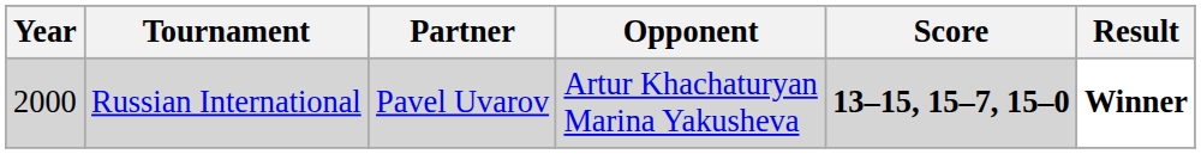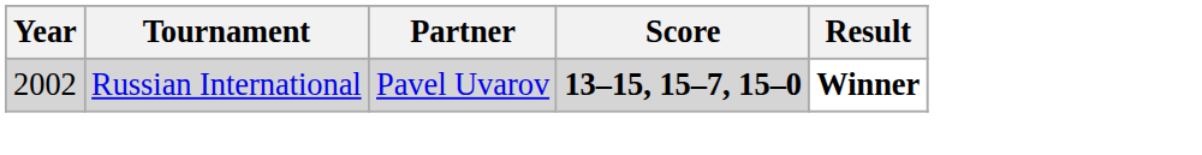 <table class="sortable wikitable" style="font-size: 90%">
 <tr>
 <th>Year</th>
 <th>Tournament</th>
 <th>Partner</th>
-<th>Opponent</th>
 <th>Score</th>
 <th>Result</th>
 </tr>
 <tr style="background:#D5D5D5">
-<td align="center">2000</td>
+<td align="center">2002</td>
 <td align="left"><a href='#'>Russian International</a></td>
 <td align="left"> <a href='#'>Pavel Uvarov</a></td>
-<td align="left"> <a href='#'>Artur Khachaturyan</a><br> <a href='#'>Marina Yakusheva</a></td>
 <td align="left"><strong>13–15, 15–7, 15–0</strong></td>
 <td style="text-align:left; background:white"> <strong>Winner</strong></td>
 </tr>
 </table>
